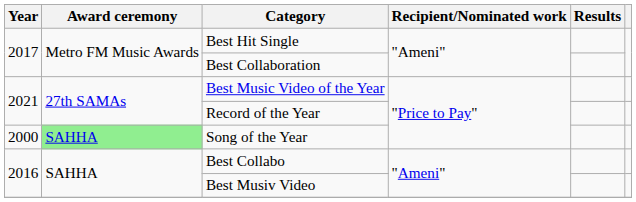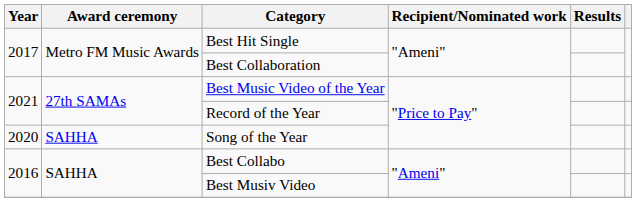 <table class="wikitable">
 <tr>
 <th>Year</th>
 <th>Award ceremony</th>
 <th>Category</th>
 <th>Recipient/Nominated work</th>
 <th>Results</th>
 <th></th>
 </tr>
 <tr>
 <td rowspan=2>2017</td>
 <td rowspan=2>Metro FM Music Awards</td>
 <td>Best Hit Single</td>
 <td rowspan=2>"Ameni"</td>
 <td></td>
 <td rowspan=2></td>
 </tr>
 <tr>
 <td>Best Collaboration</td>
 <td></td>
 </tr>
 <tr>
 <td rowspan="2">2021</td>
 <td rowspan="2"><a href='#'>27th SAMAs</a></td>
 <td><a href='#'>Best Music Video of the Year</a></td>
 <td rowspan="3">"<a href='#'>Price to Pay</a>"</td>
 <td></td>
 <td></td>
 </tr>
 <tr>
 <td>Record of the Year</td>
 <td></td>
 <td></td>
 </tr>
 <tr>
-<td>2000</td>
-<td style="background: lightgreen;"><a href='#'>SAHHA</a></td>
+<td>2020</td>
+<td><a href='#'>SAHHA</a></td>
 <td>Song of the Year</td>
 <td></td>
 <td></td>
 </tr>
 <tr>
 <td rowspan="2">2016</td>
 <td rowspan="2">SAHHA</td>
 <td>Best Collabo</td>
 <td rowspan="2">"<a href='#'>Ameni</a>"</td>
 <td></td>
 <td></td>
 </tr>
 <tr>
 <td>Best Musiv Video</td>
 <td></td>
 <td></td>
 </tr>
 <tr>
 </tr>
 </table>
